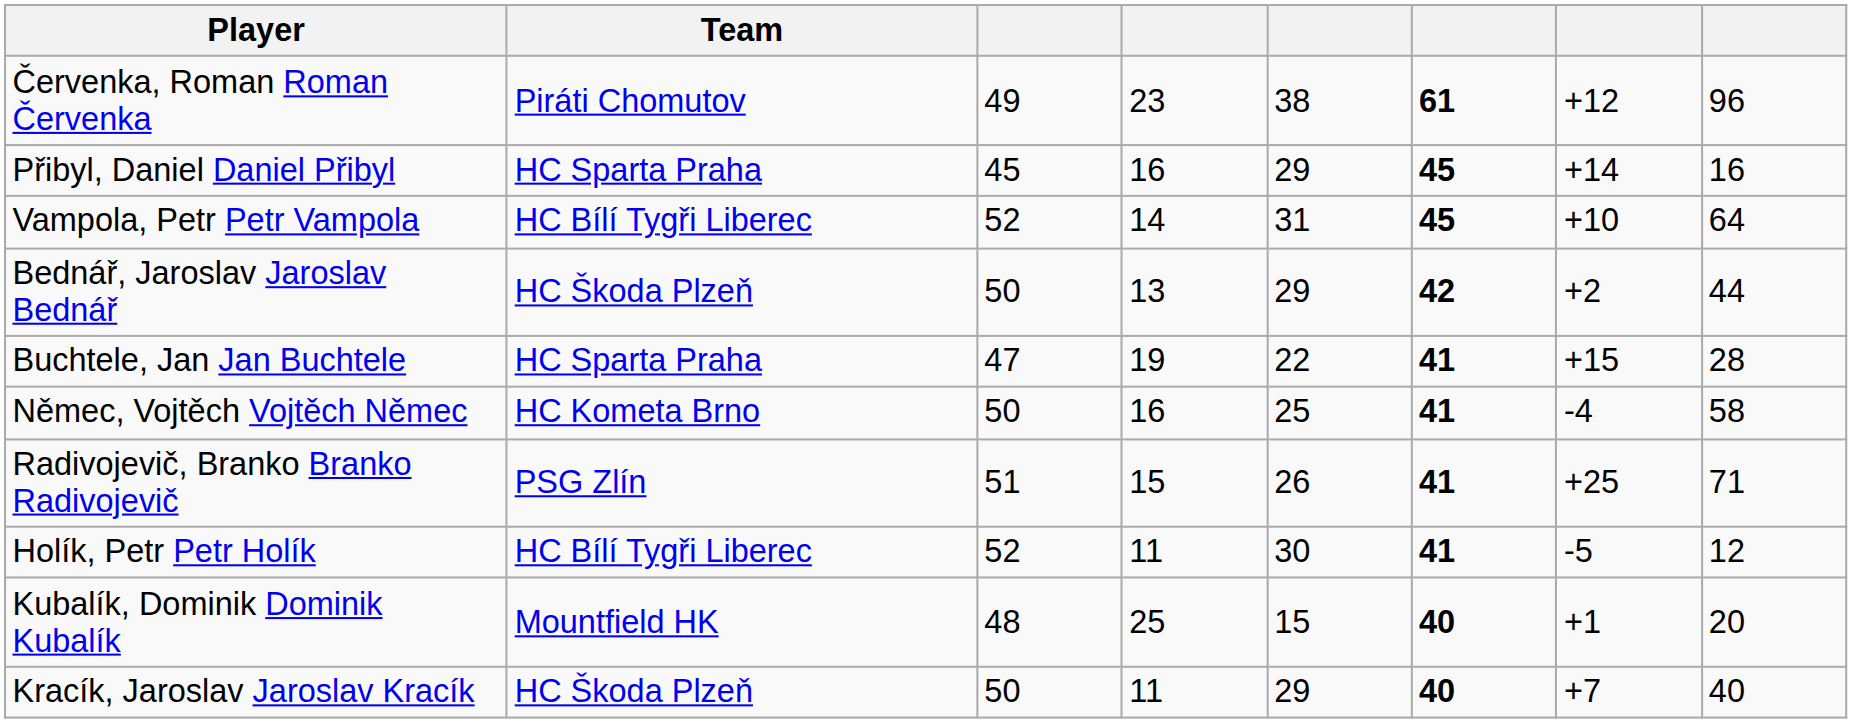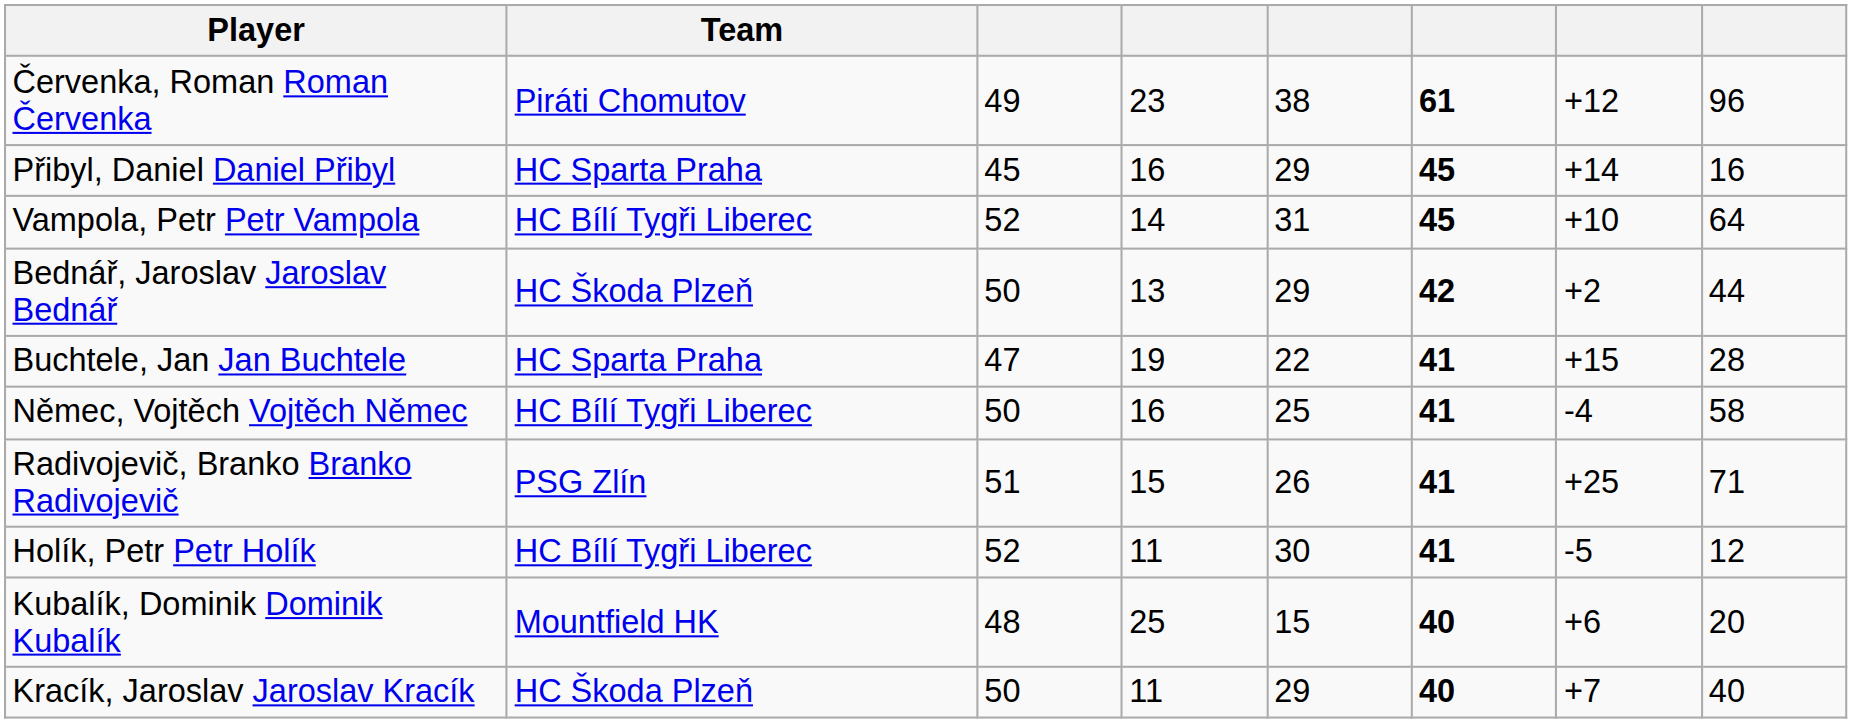 <table class="wikitable sortable">
 <tr>
 <th style="width: 15em;">Player</th>
 <th style="width: 14em;">Team</th>
 <th style="width: 4em;"></th>
 <th style="width: 4em;"></th>
 <th style="width: 4em;"></th>
 <th style="width: 4em;"></th>
 <th style="width: 4em;"></th>
 <th style="width: 4em;"></th>
 </tr>
 <tr>
 <td><span>Červenka, Roman</span> <a href='#'>Roman Červenka</a></td>
 <td><a href='#'>Piráti Chomutov</a></td>
 <td>49</td>
 <td>23</td>
 <td>38</td>
 <td><strong>61</strong></td>
 <td>+12</td>
 <td>96</td>
 </tr>
 <tr>
 <td><span>Přibyl, Daniel</span> <a href='#'>Daniel Přibyl</a></td>
 <td><a href='#'>HC Sparta Praha</a></td>
 <td>45</td>
 <td>16</td>
 <td>29</td>
 <td><strong>45</strong></td>
 <td>+14</td>
 <td>16</td>
 </tr>
 <tr>
 <td><span>Vampola, Petr</span> <a href='#'>Petr Vampola</a></td>
 <td><a href='#'>HC Bílí Tygři Liberec</a></td>
 <td>52</td>
 <td>14</td>
 <td>31</td>
 <td><strong>45</strong></td>
 <td>+10</td>
 <td>64</td>
 </tr>
 <tr>
 <td><span>Bednář, Jaroslav</span> <a href='#'>Jaroslav Bednář</a></td>
 <td><a href='#'>HC Škoda Plzeň</a></td>
 <td>50</td>
 <td>13</td>
 <td>29</td>
 <td><strong>42</strong></td>
 <td>+2</td>
 <td>44</td>
 </tr>
 <tr>
 <td><span>Buchtele, Jan</span> <a href='#'>Jan Buchtele</a></td>
 <td><a href='#'>HC Sparta Praha</a></td>
 <td>47</td>
 <td>19</td>
 <td>22</td>
 <td><strong>41</strong></td>
 <td>+15</td>
 <td>28</td>
 </tr>
 <tr>
 <td><span>Němec, Vojtěch</span> <a href='#'>Vojtěch Němec</a></td>
-<td><a href='#'>HC Kometa Brno</a></td>
+<td><a href='#'>HC Bílí Tygři Liberec</a></td>
 <td>50</td>
 <td>16</td>
 <td>25</td>
 <td><strong>41</strong></td>
 <td>-4</td>
 <td>58</td>
 </tr>
 <tr>
 <td><span>Radivojevič, Branko</span> <a href='#'>Branko Radivojevič</a></td>
 <td><a href='#'>PSG Zlín</a></td>
 <td>51</td>
 <td>15</td>
 <td>26</td>
 <td><strong>41</strong></td>
 <td>+25</td>
 <td>71</td>
 </tr>
 <tr>
 <td><span>Holík, Petr</span> <a href='#'>Petr Holík</a></td>
 <td><a href='#'>HC Bílí Tygři Liberec</a></td>
 <td>52</td>
 <td>11</td>
 <td>30</td>
 <td><strong>41</strong></td>
 <td>-5</td>
 <td>12</td>
 </tr>
 <tr>
 <td><span>Kubalík, Dominik</span> <a href='#'>Dominik Kubalík</a></td>
 <td><a href='#'>Mountfield HK</a></td>
 <td>48</td>
 <td>25</td>
 <td>15</td>
 <td><strong>40</strong></td>
-<td>+1</td>
+<td>+6</td>
 <td>20</td>
 </tr>
 <tr>
 <td><span>Kracík, Jaroslav</span> <a href='#'>Jaroslav Kracík</a></td>
 <td><a href='#'>HC Škoda Plzeň</a></td>
 <td>50</td>
 <td>11</td>
 <td>29</td>
 <td><strong>40</strong></td>
 <td>+7</td>
 <td>40</td>
 </tr>
 </table>
